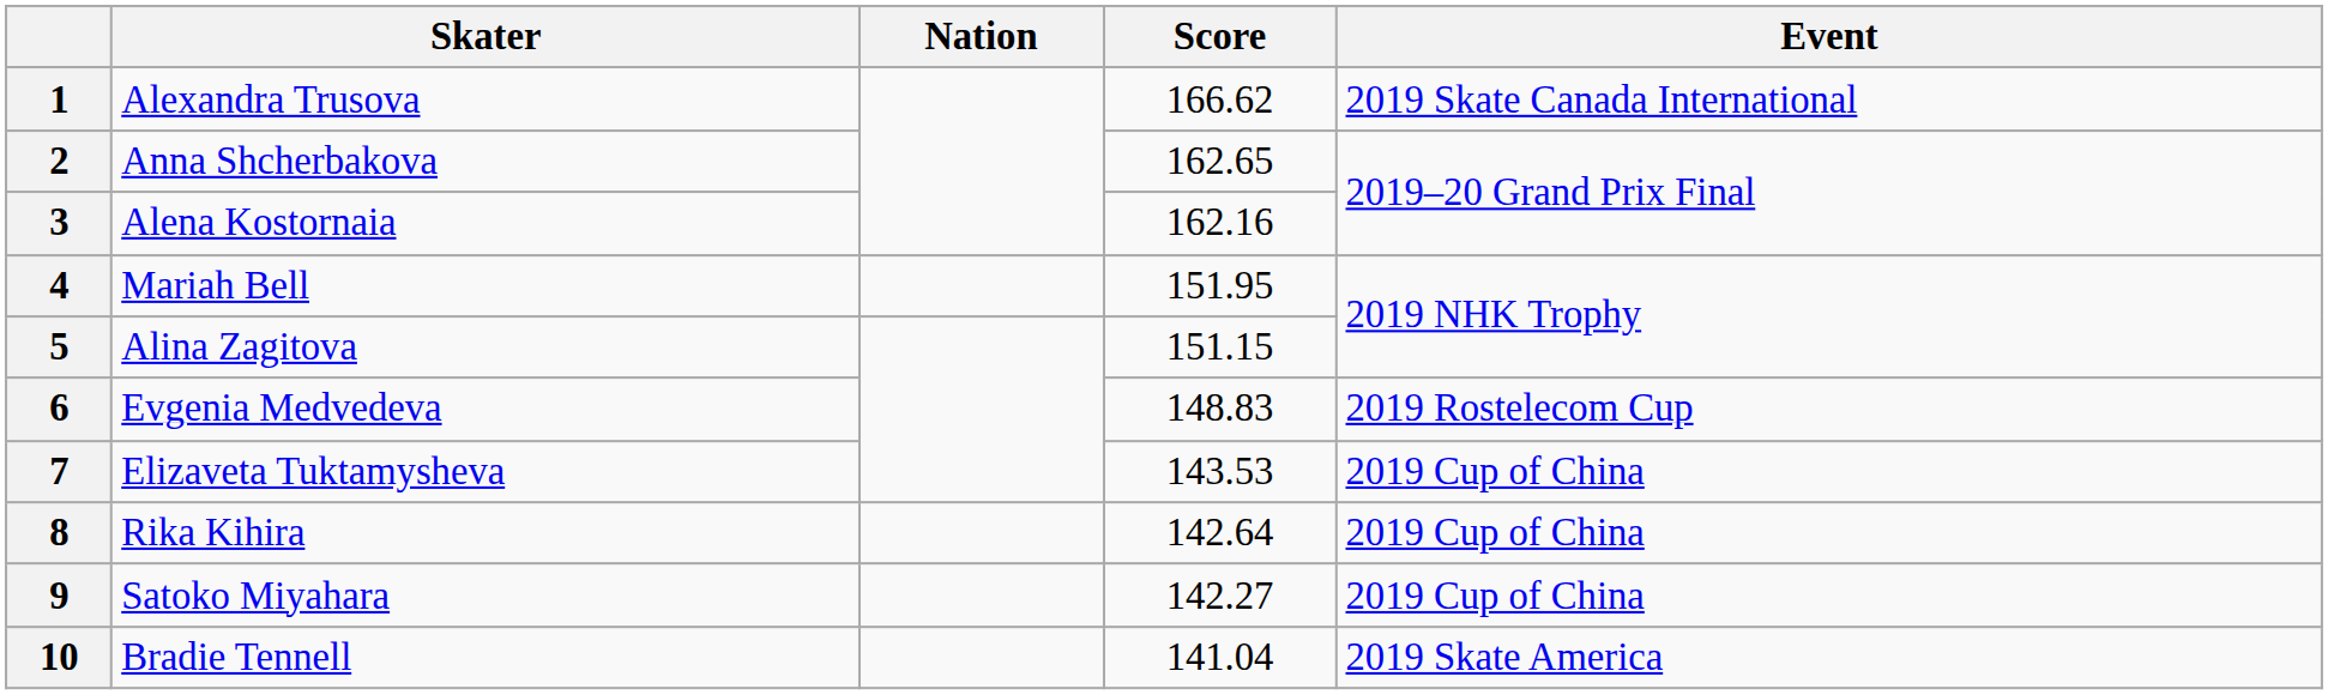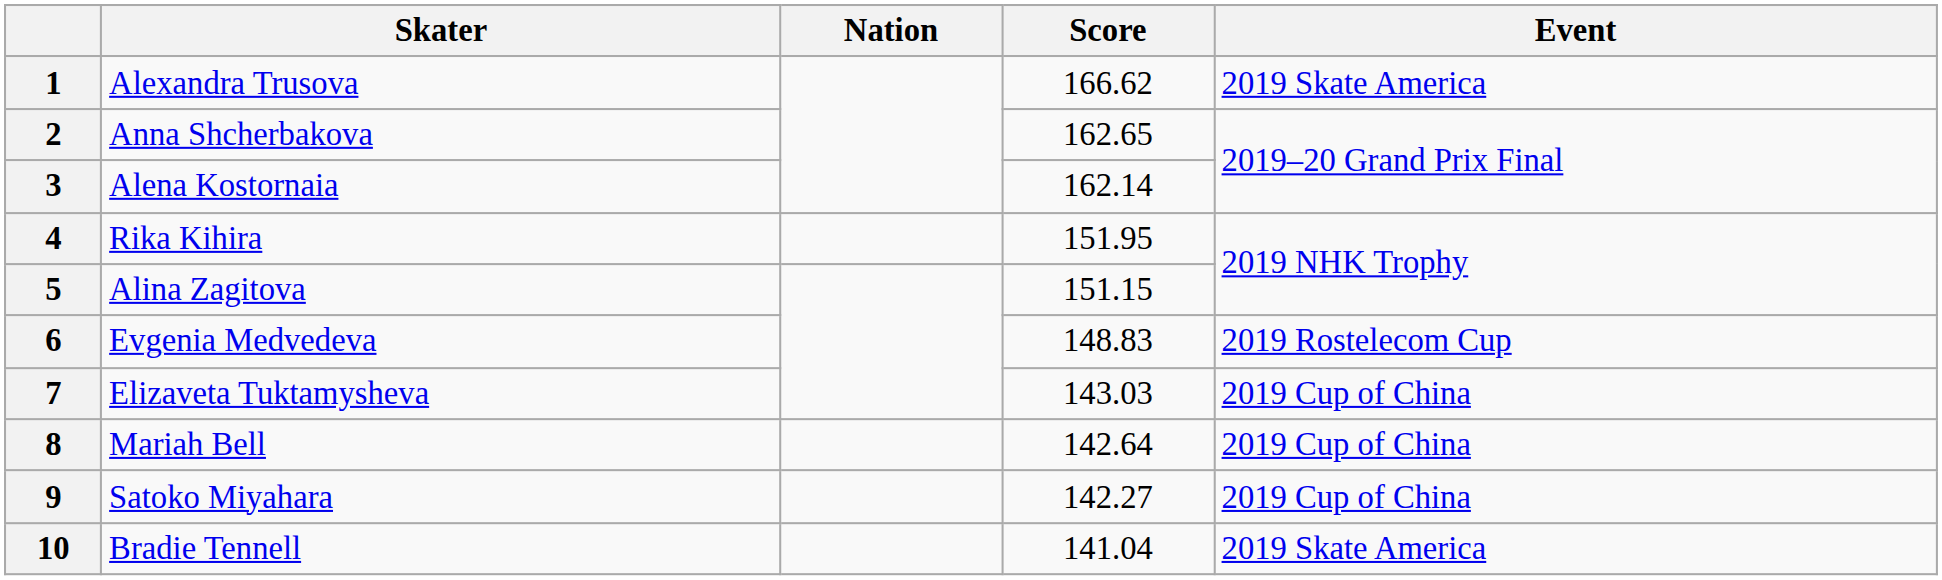 <table class="wikitable sortable" style="text-align:left; width:75%">
 <tr>
 <th scope="col"></th>
 <th scope="col">Skater</th>
 <th scope="col">Nation</th>
 <th scope="col">Score</th>
 <th scope="col">Event</th>
 </tr>
 <tr>
 <th scope="row">1</th>
 <td><a href='#'>Alexandra Trusova</a></td>
 <td rowspan="3"></td>
 <td style="text-align:center;">166.62</td>
-<td><a href='#'>2019 Skate Canada International</a></td>
+<td><a href='#'>2019 Skate America</a></td>
 </tr>
 <tr>
 <th scope="row">2</th>
 <td><a href='#'>Anna Shcherbakova</a></td>
 <td style="text-align:center;">162.65</td>
 <td rowspan="2"><a href='#'>2019–20 Grand Prix Final</a></td>
 </tr>
 <tr>
 <th scope="row">3</th>
 <td><a href='#'>Alena Kostornaia</a></td>
-<td style="text-align:center;">162.16</td>
+<td style="text-align:center;">162.14</td>
 </tr>
 <tr>
 <th scope="row">4</th>
-<td><a href='#'>Mariah Bell</a></td>
+<td><a href='#'>Rika Kihira</a></td>
 <td></td>
 <td style="text-align:center;">151.95</td>
 <td rowspan="2"><a href='#'>2019 NHK Trophy</a></td>
 </tr>
 <tr>
 <th scope="row">5</th>
 <td><a href='#'>Alina Zagitova</a></td>
 <td rowspan="3"></td>
 <td style="text-align:center;">151.15</td>
 </tr>
 <tr>
 <th scope="row">6</th>
 <td><a href='#'>Evgenia Medvedeva</a></td>
 <td style="text-align:center;">148.83</td>
 <td><a href='#'>2019 Rostelecom Cup</a></td>
 </tr>
 <tr>
 <th scope="row">7</th>
 <td><a href='#'>Elizaveta Tuktamysheva</a></td>
-<td style="text-align:center;">143.53</td>
+<td style="text-align:center;">143.03</td>
 <td><a href='#'>2019 Cup of China</a></td>
 </tr>
 <tr>
 <th scope="row">8</th>
-<td><a href='#'>Rika Kihira</a></td>
+<td><a href='#'>Mariah Bell</a></td>
 <td></td>
 <td style="text-align:center;">142.64</td>
 <td><a href='#'>2019 Cup of China</a></td>
 </tr>
 <tr>
 <th scope="row">9</th>
 <td><a href='#'>Satoko Miyahara</a></td>
 <td></td>
 <td style="text-align:center;">142.27</td>
 <td><a href='#'>2019 Cup of China</a></td>
 </tr>
 <tr>
 <th scope="row">10</th>
 <td><a href='#'>Bradie Tennell</a></td>
 <td></td>
 <td style="text-align:center;">141.04</td>
 <td><a href='#'>2019 Skate America</a></td>
 </tr>
 </table>
